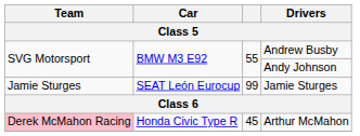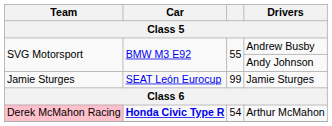 <table class="wikitable" style="font-size: 85%">
 <tr>
 <th>Team</th>
 <th>Car</th>
 <th></th>
 <th>Drivers</th>
 </tr>
 <tr>
 <th colspan=4>Class 5</th>
 </tr>
 <tr>
 <td rowspan=2>SVG Motorsport</td>
 <td rowspan=2><a href='#'>BMW M3 E92</a></td>
 <td rowspan=2 align=center>55</td>
 <td> Andrew Busby</td>
 </tr>
 <tr>
 <td> Andy Johnson</td>
 </tr>
 <tr>
 <td>Jamie Sturges</td>
 <td><a href='#'>SEAT León Eurocup</a></td>
 <td align=center>99</td>
 <td> Jamie Sturges</td>
 </tr>
 <tr>
 <th colspan=4>Class 6</th>
 </tr>
 <tr>
 <td style="background: pink;">Derek McMahon Racing</td>
-<td><a href='#'>Honda Civic Type R</a></td>
-<td align=center>45</td>
+<td><strong><a href='#'>Honda Civic Type R</a></strong></td>
+<td align=center>54</td>
 <td> Arthur McMahon</td>
 </tr>
 <tr>
 </tr>
 </table>
